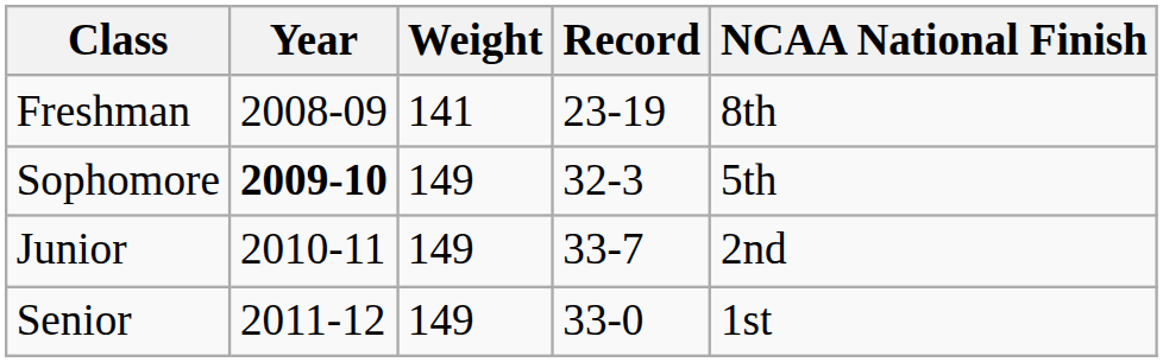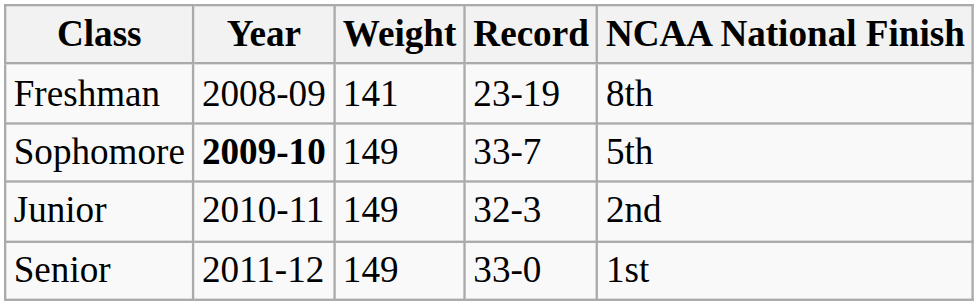 <table class="wikitable sortable">
 <tr>
 <th>Class</th>
 <th>Year</th>
 <th>Weight</th>
 <th>Record</th>
 <th>NCAA National Finish</th>
 </tr>
 <tr>
 <td>Freshman</td>
 <td>2008-09</td>
 <td>141</td>
 <td>23-19</td>
 <td>8th</td>
 </tr>
 <tr>
 <td>Sophomore</td>
 <td><strong>2009-10</strong></td>
 <td>149</td>
-<td>32-3</td>
+<td>33-7</td>
 <td>5th</td>
 </tr>
 <tr>
 <td>Junior</td>
 <td>2010-11</td>
 <td>149</td>
-<td>33-7</td>
+<td>32-3</td>
 <td>2nd</td>
 </tr>
 <tr>
 <td>Senior</td>
 <td>2011-12</td>
 <td>149</td>
 <td>33-0</td>
 <td>1st</td>
 </tr>
 </table>
